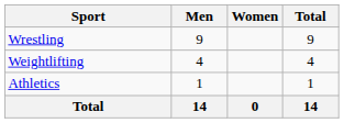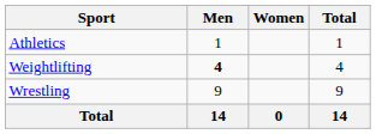 <table class="wikitable sortable" style="text-align:center;">
 <tr>
 <th width=180>Sport</th>
 <th width=55>Men</th>
 <th width=55>Women</th>
 <th width=55>Total</th>
 </tr>
 <tr>
+<td align=left><a href='#'>Athletics</a></td>
+<td>1</td>
+<td></td>
+<td>1</td>
+</tr>
+<tr>
+<td align=left><a href='#'>Weightlifting</a></td>
+<td><strong>4</strong></td>
+<td></td>
+<td>4</td>
+</tr>
+<tr>
 <td align=left><a href='#'>Wrestling</a></td>
 <td>9</td>
 <td></td>
 <td>9</td>
-</tr>
-<tr>
-<td align=left><a href='#'>Weightlifting</a></td>
-<td>4</td>
-<td></td>
-<td>4</td>
-</tr>
-<tr>
-<td align=left><a href='#'>Athletics</a></td>
-<td>1</td>
-<td></td>
-<td>1</td>
 </tr>
 <tr class="sortbottom">
 <th>Total</th>
 <th>14</th>
 <th>0</th>
 <th>14</th>
 </tr>
 </table>
